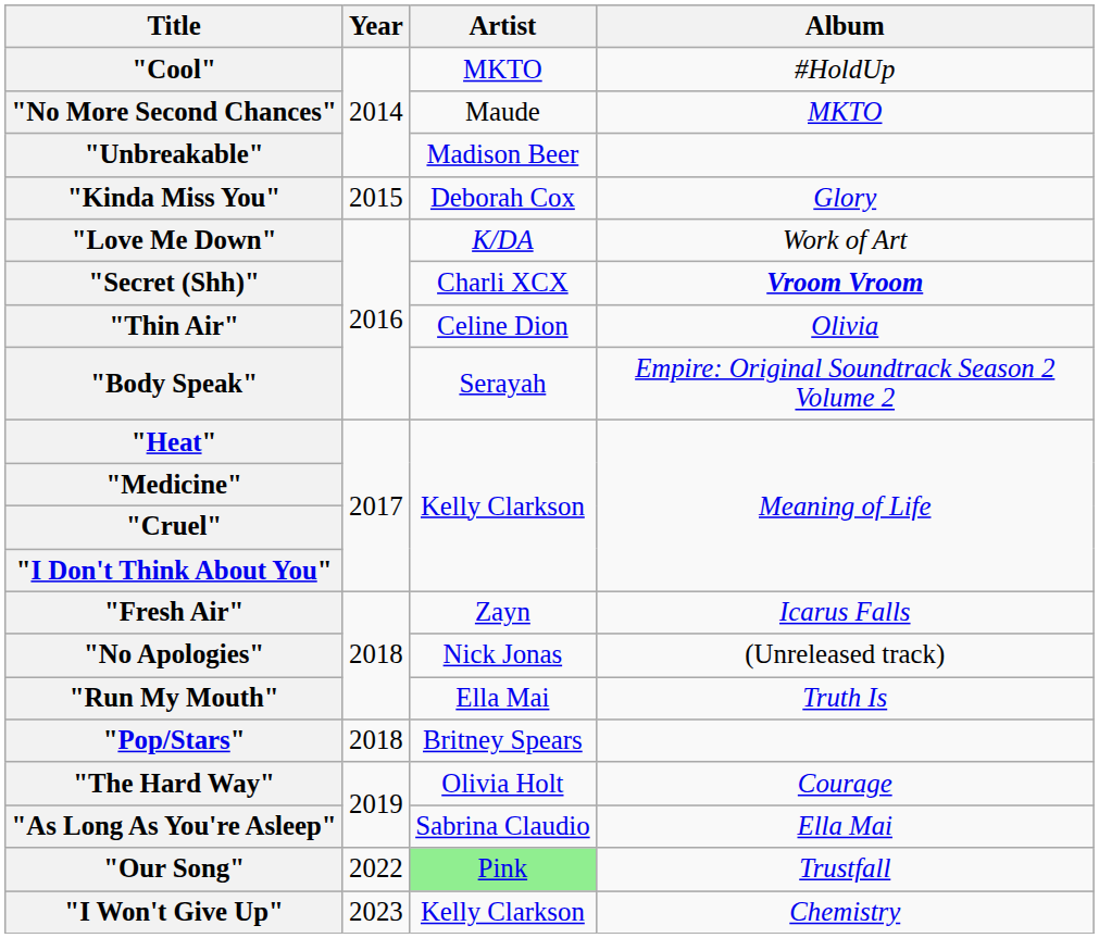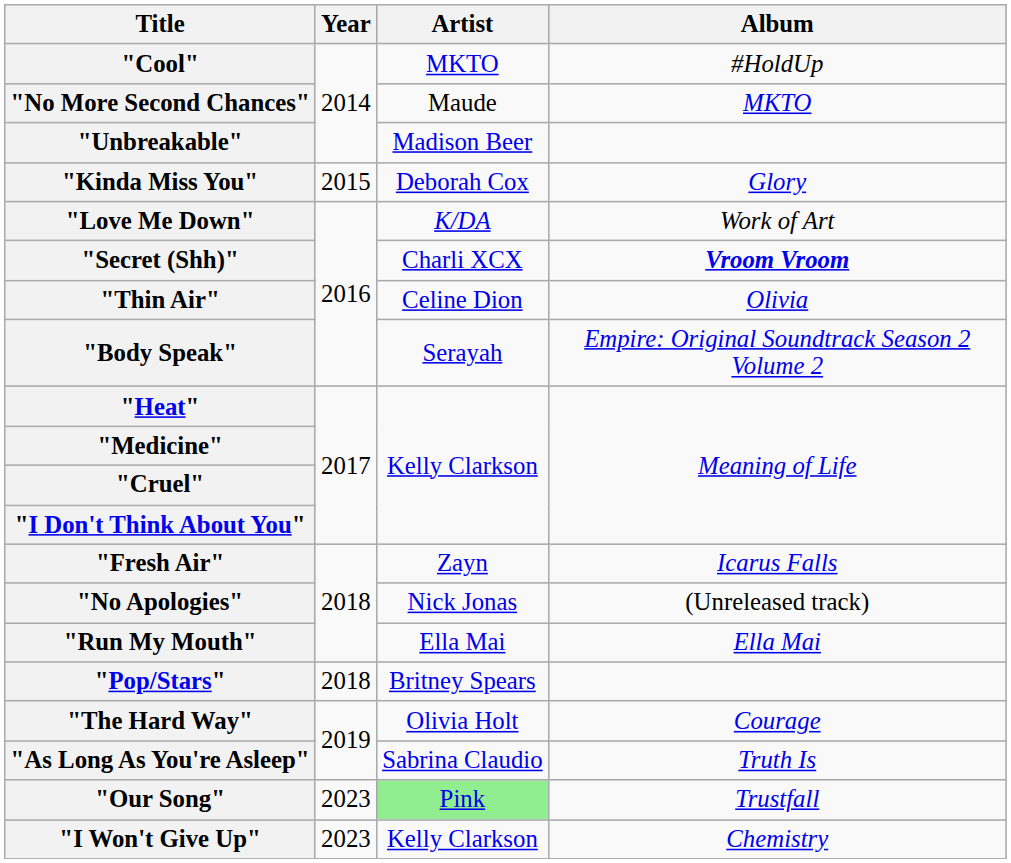 <table class="wikitable plainrowheaders" style="text-align:center;">
 <tr>
 <th scope="col">Title</th>
 <th scope="col">Year</th>
 <th scope="col">Artist</th>
 <th scope="col" style="width:18em;">Album</th>
 </tr>
 <tr>
 <th scope="row">"Cool"</th>
 <td rowspan="3">2014</td>
 <td><a href='#'>MKTO</a></td>
 <td><em>#HoldUp</em></td>
 </tr>
 <tr>
 <th scope="row">"No More Second Chances"<br></th>
 <td>Maude</td>
 <td><em><a href='#'>MKTO</a></em></td>
 </tr>
 <tr>
 <th scope="row">"Unbreakable"</th>
 <td><a href='#'>Madison Beer</a></td>
 <td></td>
 </tr>
 <tr>
 <th scope="row">"Kinda Miss You"</th>
 <td>2015</td>
 <td><a href='#'>Deborah Cox</a></td>
 <td><em><a href='#'>Glory</a></em></td>
 </tr>
 <tr>
 <th scope="row">"Love Me Down"</th>
 <td rowspan="4">2016</td>
 <td><em><a href='#'>K/DA</a></em></td>
 <td><em>Work of Art</em></td>
 </tr>
 <tr>
 <th scope="row">"Secret (Shh)"</th>
 <td><a href='#'>Charli XCX</a></td>
 <td><strong><em><a href='#'>Vroom Vroom</a></em></strong></td>
 </tr>
 <tr>
 <th scope="row">"Thin Air"<br></th>
 <td><a href='#'>Celine Dion</a></td>
 <td><em><a href='#'>Olivia</a></em></td>
 </tr>
 <tr>
 <th scope="row">"Body Speak"</th>
 <td><a href='#'>Serayah</a></td>
 <td><em><a href='#'>Empire: Original Soundtrack Season 2 Volume 2</a></em></td>
 </tr>
 <tr>
 <th scope="row">"<a href='#'>Heat</a>"</th>
 <td rowspan="4">2017</td>
 <td rowspan="4"><a href='#'>Kelly Clarkson</a></td>
 <td rowspan="4"><em><a href='#'>Meaning of Life</a></em></td>
 </tr>
 <tr>
 <th scope="row">"Medicine"</th>
 </tr>
 <tr>
 <th scope="row">"Cruel"</th>
 </tr>
 <tr>
 <th scope="row">"<a href='#'>I Don't Think About You</a>"</th>
 </tr>
 <tr>
 <th scope="row">"Fresh Air"</th>
 <td rowspan="3">2018</td>
 <td><a href='#'>Zayn</a></td>
 <td><em><a href='#'>Icarus Falls</a></em></td>
 </tr>
 <tr>
 <th scope="row">"No Apologies"</th>
 <td><a href='#'>Nick Jonas</a></td>
 <td>(Unreleased track)</td>
 </tr>
 <tr>
 <th scope="row">"Run My Mouth"</th>
 <td><a href='#'>Ella Mai</a></td>
-<td><em><a href='#'>Truth Is</a></em></td>
+<td><em><a href='#'>Ella Mai</a></em></td>
 </tr>
 <tr>
 <th scope="row">"<a href='#'>Pop/Stars</a>"</th>
 <td>2018</td>
 <td><a href='#'>Britney Spears</a></td>
 </tr>
 <tr>
 <th scope="row">"The Hard Way"</th>
 <td rowspan="2">2019</td>
 <td><a href='#'>Olivia Holt</a></td>
 <td><em><a href='#'>Courage</a></em></td>
 </tr>
 <tr>
 <th scope="row">"As Long As You're Asleep"</th>
 <td><a href='#'>Sabrina Claudio</a></td>
-<td><em><a href='#'>Ella Mai</a></em></td>
+<td><em><a href='#'>Truth Is</a></em></td>
 </tr>
 <tr>
 <th scope="row">"Our Song"</th>
-<td>2022</td>
+<td>2023</td>
 <td style="background: lightgreen;"><a href='#'>Pink</a></td>
 <td><em><a href='#'>Trustfall</a></em></td>
 </tr>
 <tr>
 <th scope="row">"I Won't Give Up"</th>
 <td>2023</td>
 <td><a href='#'>Kelly Clarkson</a></td>
 <td><em><a href='#'>Chemistry</a></em></td>
 </tr>
 </table>
